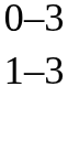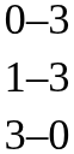 <table cellspacing=1 width=70%>
 <tr>
 <th width=25%></th>
 <th width=30%></th>
 <th width=15%></th>
 <th width=30%></th>
 </tr>
 <tr>
 <td></td>
 <td align=right></td>
 <td align=center>0–3</td>
 <td></td>
 </tr>
 <tr>
 <td></td>
 <td align=right></td>
 <td align=center>1–3</td>
 <td></td>
 </tr>
+<tr>
+<td></td>
+<td align=right></td>
+<td align=center>3–0</td>
+<td></td>
+</tr>
 </table>
